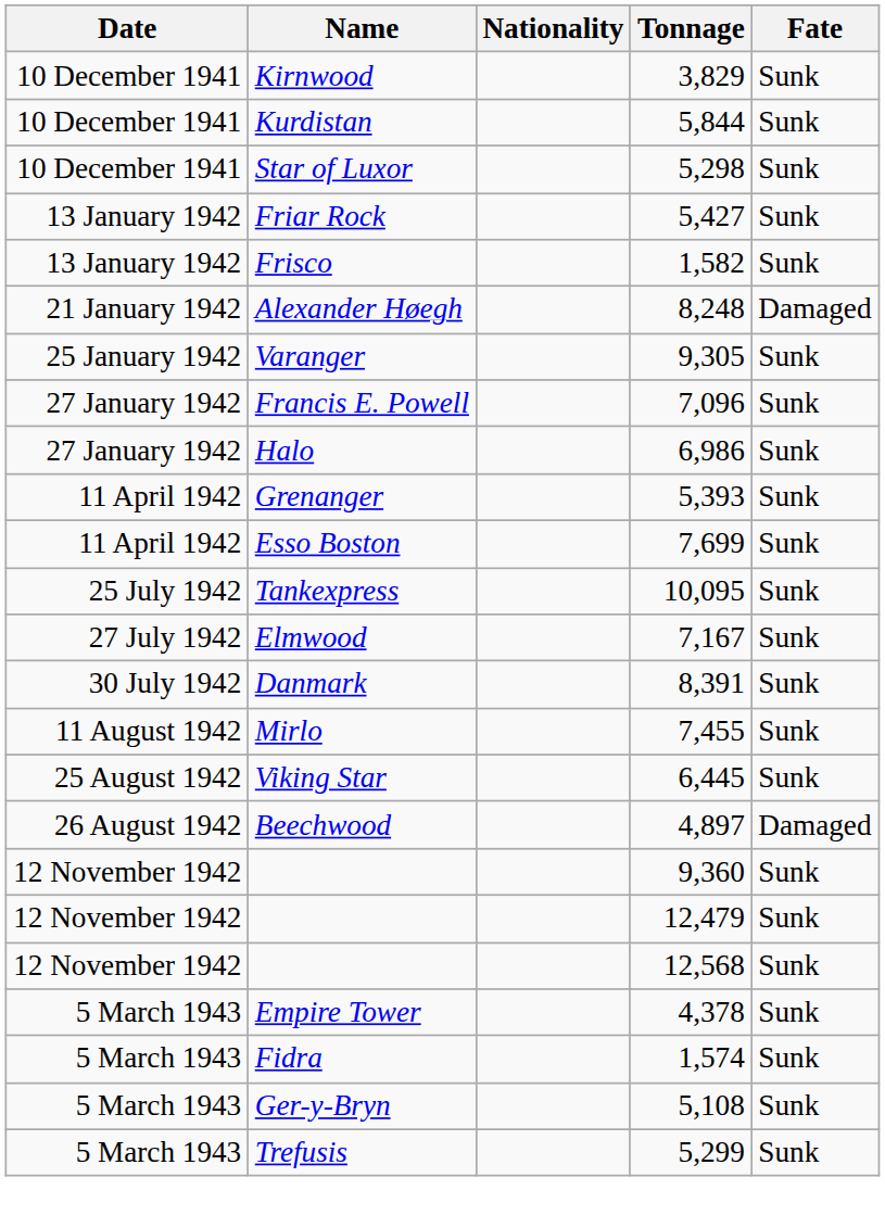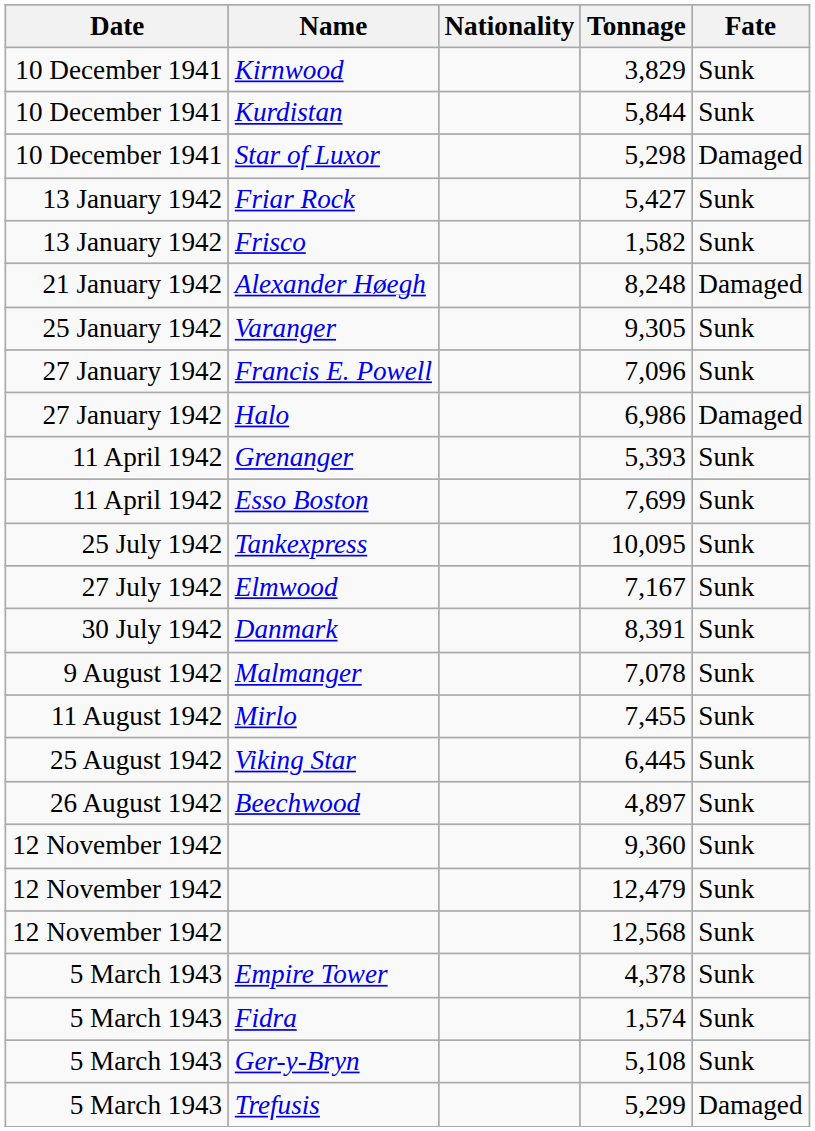 <table class="wikitable sortable" style="margin: 1em auto 1em auto;"|->
 <tr>
 <th>Date</th>
 <th>Name</th>
 <th>Nationality</th>
 <th>Tonnage</th>
 <th>Fate</th>
 </tr>
 <tr>
 <td align="right">10 December 1941</td>
 <td align="left"><a href='#'><em>Kirnwood</em></a></td>
 <td align="left"></td>
 <td align="right">3,829</td>
 <td align="left">Sunk</td>
 </tr>
 <tr>
 <td align="right">10 December 1941</td>
 <td align="left"><a href='#'><em>Kurdistan</em></a></td>
 <td align="left"></td>
 <td align="right">5,844</td>
 <td align="left">Sunk</td>
 </tr>
 <tr>
 <td align="right">10 December 1941</td>
 <td align="left"><a href='#'><em>Star of Luxor</em></a></td>
 <td align="left"></td>
 <td align="right">5,298</td>
-<td align="left">Sunk</td>
+<td align="left">Damaged</td>
 </tr>
 <tr>
 <td align="right">13 January 1942</td>
 <td align="left"><a href='#'><em>Friar Rock</em></a></td>
 <td align="left"></td>
 <td align="right">5,427</td>
 <td align="left">Sunk</td>
 </tr>
 <tr>
 <td align="right">13 January 1942</td>
 <td align="left"><a href='#'><em>Frisco</em></a></td>
 <td align="left"></td>
 <td align="right">1,582</td>
 <td align="left">Sunk</td>
 </tr>
 <tr>
 <td align="right">21 January 1942</td>
 <td align="left"><a href='#'><em>Alexander Høegh</em></a></td>
 <td align="left"></td>
 <td align="right">8,248</td>
 <td align="left">Damaged</td>
 </tr>
 <tr>
 <td align="right">25 January 1942</td>
 <td align="left"><a href='#'><em>Varanger</em></a></td>
 <td align="left"></td>
 <td align="right">9,305</td>
 <td align="left">Sunk</td>
 </tr>
 <tr>
 <td align="right">27 January 1942</td>
 <td align="left"><a href='#'><em>Francis E. Powell</em></a></td>
 <td align="left"></td>
 <td align="right">7,096</td>
 <td align="left">Sunk</td>
 </tr>
 <tr>
 <td align="right">27 January 1942</td>
 <td align="left"><a href='#'><em>Halo</em></a></td>
 <td align="left"></td>
 <td align="right">6,986</td>
-<td align="left">Sunk</td>
+<td align="left">Damaged</td>
 </tr>
 <tr>
 <td align="right">11 April 1942</td>
 <td align="left"><a href='#'><em>Grenanger</em></a></td>
 <td align="left"></td>
 <td align="right">5,393</td>
 <td align="left">Sunk</td>
 </tr>
 <tr>
 <td align="right">11 April 1942</td>
 <td align="left"><a href='#'><em>Esso Boston</em></a></td>
 <td align="left"></td>
 <td align="right">7,699</td>
 <td align="left">Sunk</td>
 </tr>
 <tr>
 <td align="right">25 July 1942</td>
 <td align="left"><a href='#'><em>Tankexpress</em></a></td>
 <td align="left"></td>
 <td align="right">10,095</td>
 <td align="left">Sunk</td>
 </tr>
 <tr>
 <td align="right">27 July 1942</td>
 <td align="left"><a href='#'><em>Elmwood</em></a></td>
 <td align="left"></td>
 <td align="right">7,167</td>
 <td align="left">Sunk</td>
 </tr>
 <tr>
 <td align="right">30 July 1942</td>
 <td align="left"><a href='#'><em>Danmark</em></a></td>
 <td align="left"></td>
 <td align="right">8,391</td>
 <td align="left">Sunk</td>
 </tr>
 <tr>
+<td align="right">9 August 1942</td>
+<td align="left"><a href='#'><em>Malmanger</em></a></td>
+<td align="left"></td>
+<td align="right">7,078</td>
+<td align="left">Sunk</td>
+</tr>
+<tr>
 <td align="right">11 August 1942</td>
 <td align="left"><a href='#'><em>Mirlo</em></a></td>
 <td align="left"></td>
 <td align="right">7,455</td>
 <td align="left">Sunk</td>
 </tr>
 <tr>
 <td align="right">25 August 1942</td>
 <td align="left"><a href='#'><em>Viking Star</em></a></td>
 <td align="left"></td>
 <td align="right">6,445</td>
 <td align="left">Sunk</td>
 </tr>
 <tr>
 <td align="right">26 August 1942</td>
 <td align="left"><a href='#'><em>Beechwood</em></a></td>
 <td align="left"></td>
 <td align="right">4,897</td>
-<td align="left">Damaged</td>
+<td align="left">Sunk</td>
 </tr>
 <tr>
 <td align="right">12 November 1942</td>
 <td align="left"></td>
 <td align="left"></td>
 <td align="right">9,360</td>
 <td align="left">Sunk</td>
 </tr>
 <tr>
 <td align="right">12 November 1942</td>
 <td align="left"></td>
 <td align="left"></td>
 <td align="right">12,479</td>
 <td align="left">Sunk</td>
 </tr>
 <tr>
 <td align="right">12 November 1942</td>
 <td align="left"></td>
 <td align="left"></td>
 <td align="right">12,568</td>
 <td align="left">Sunk</td>
 </tr>
 <tr>
 <td align="right">5 March 1943</td>
 <td align="left"><a href='#'><em>Empire Tower</em></a></td>
 <td align="left"></td>
 <td align="right">4,378</td>
 <td align="left">Sunk</td>
 </tr>
 <tr>
 <td align="right">5 March 1943</td>
 <td align="left"><a href='#'><em>Fidra</em></a></td>
 <td align="left"></td>
 <td align="right">1,574</td>
 <td align="left">Sunk</td>
 </tr>
 <tr>
 <td align="right">5 March 1943</td>
 <td align="left"><a href='#'><em>Ger-y-Bryn</em></a></td>
 <td align="left"></td>
 <td align="right">5,108</td>
 <td align="left">Sunk</td>
 </tr>
 <tr>
 <td align="right">5 March 1943</td>
 <td align="left"><a href='#'><em>Trefusis</em></a></td>
 <td align="left"></td>
 <td align="right">5,299</td>
-<td align="left">Sunk</td>
+<td align="left">Damaged</td>
 </tr>
 </table>
